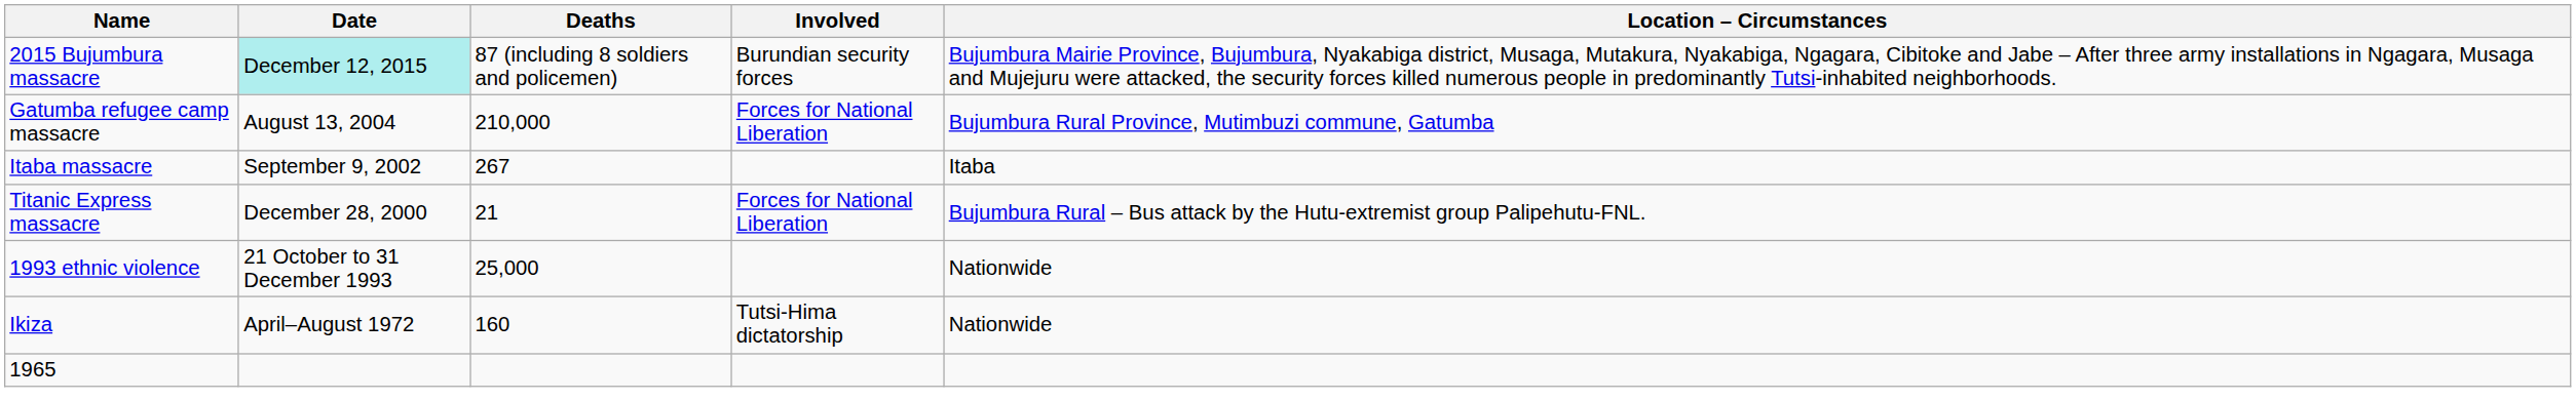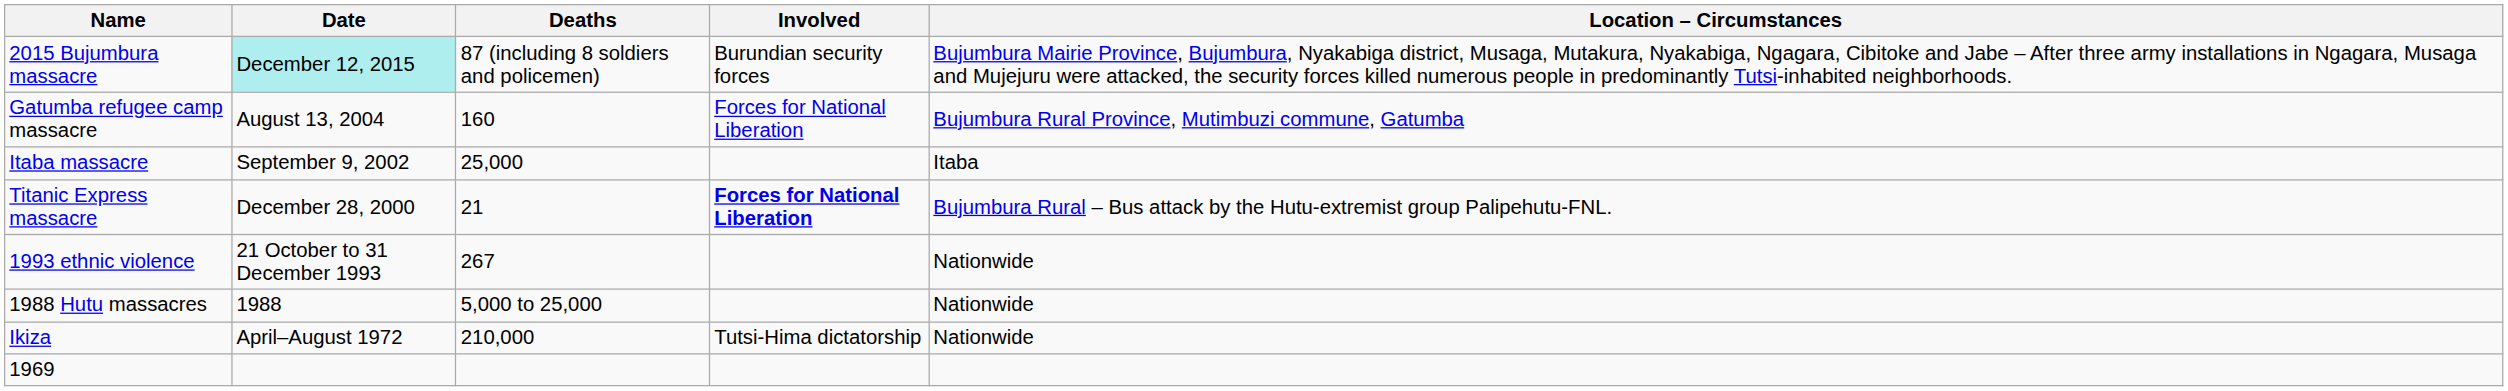 <table class="sortable wikitable">
 <tr>
 <th>Name</th>
 <th>Date</th>
 <th>Deaths</th>
 <th class="unsortable">Involved</th>
 <th>Location – Circumstances</th>
 </tr>
 <tr>
 <td><a href='#'>2015 Bujumbura massacre</a></td>
 <td style="background: paleturquoise;">December 12, 2015</td>
 <td>87 (including 8 soldiers and policemen)</td>
 <td>Burundian security forces</td>
 <td><a href='#'>Bujumbura Mairie Province</a>, <a href='#'>Bujumbura</a>, Nyakabiga district, Musaga, Mutakura, Nyakabiga, Ngagara, Cibitoke and Jabe – After three army installations in Ngagara, Musaga and Mujejuru were attacked, the security forces killed numerous people in predominantly <a href='#'>Tutsi</a>-inhabited neighborhoods.</td>
 </tr>
 <tr>
 <td><a href='#'>Gatumba refugee camp</a> massacre</td>
 <td>August 13, 2004</td>
-<td>210,000</td>
+<td>160</td>
 <td><a href='#'>Forces for National Liberation</a></td>
 <td><a href='#'>Bujumbura Rural Province</a>, <a href='#'>Mutimbuzi commune</a>, <a href='#'>Gatumba</a></td>
 </tr>
 <tr>
 <td><a href='#'>Itaba massacre</a></td>
 <td>September 9, 2002</td>
-<td>267</td>
+<td>25,000</td>
 <td></td>
 <td>Itaba</td>
 </tr>
 <tr>
 <td><a href='#'>Titanic Express massacre</a></td>
 <td>December 28, 2000</td>
 <td>21</td>
-<td><a href='#'>Forces for National Liberation</a></td>
+<td><strong><a href='#'>Forces for National Liberation</a></strong></td>
 <td><a href='#'>Bujumbura Rural</a> – Bus attack by the Hutu-extremist group Palipehutu-FNL.</td>
 </tr>
 <tr>
 <td><a href='#'>1993 ethnic violence</a></td>
 <td>21 October to 31 December 1993</td>
-<td>25,000</td>
+<td>267</td>
 <td></td>
 <td>Nationwide<br></td>
 </tr>
 <tr>
+<td>1988 <a href='#'>Hutu</a> massacres</td>
+<td>1988</td>
+<td>5,000 to 25,000</td>
+<td></td>
+<td>Nationwide</td>
+</tr>
+<tr>
 <td><a href='#'>Ikiza</a></td>
 <td>April–August 1972</td>
-<td>160</td>
+<td>210,000</td>
 <td>Tutsi-Hima dictatorship</td>
 <td>Nationwide</td>
 </tr>
 <tr>
-<td>1965</td>
+<td>1969</td>
 <td></td>
 <td></td>
 <td></td>
 <td></td>
 </tr>
 </table>
